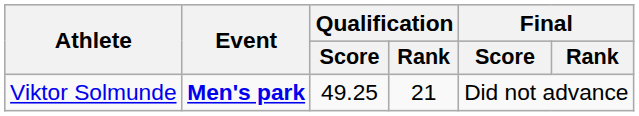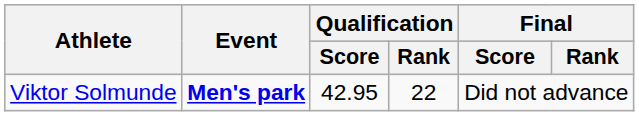 <table class=wikitable style=text-align:center;font-size:90%>
 <tr>
 <th rowspan=2>Athlete</th>
 <th rowspan=2>Event</th>
 <th colspan=2>Qualification</th>
 <th colspan=2>Final</th>
 </tr>
 <tr style=font-size:95%>
 <th>Score</th>
 <th>Rank</th>
 <th>Score</th>
 <th>Rank</th>
 </tr>
 <tr>
 <td align=left><a href='#'>Viktor Solmunde</a></td>
 <td align=left><strong><a href='#'>Men's park</a></strong></td>
-<td>49.25</td>
-<td>21</td>
+<td>42.95</td>
+<td>22</td>
 <td colspan="2">Did not advance</td>
 </tr>
 </table>
